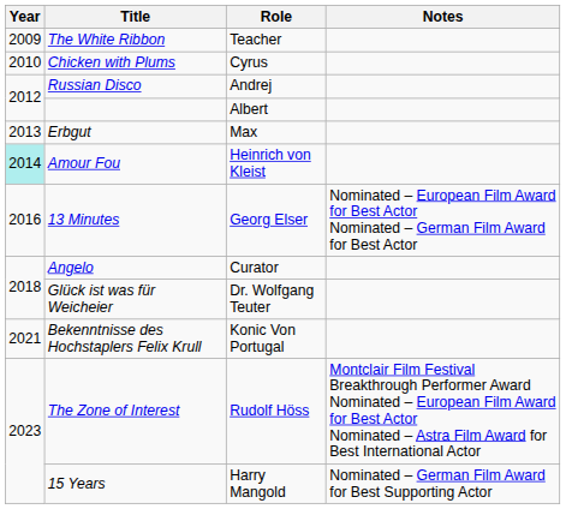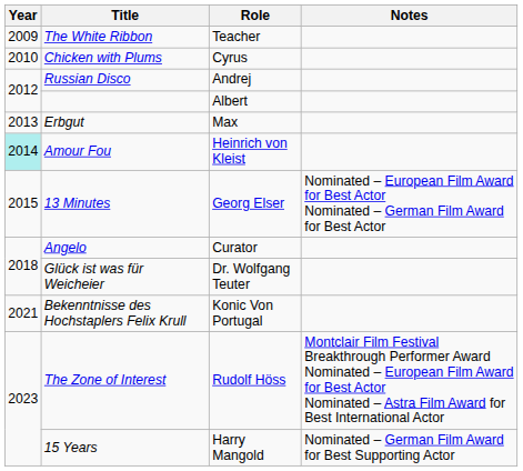 <table class="wikitable sortable">
 <tr>
 <th>Year</th>
 <th>Title</th>
 <th>Role</th>
 <th class="unsortable">Notes</th>
 </tr>
 <tr>
 <td>2009</td>
 <td><em><a href='#'>The White Ribbon</a></em></td>
 <td>Teacher</td>
 <td></td>
 </tr>
 <tr>
 <td>2010</td>
 <td><em><a href='#'>Chicken with Plums</a></em></td>
 <td>Cyrus</td>
 <td></td>
 </tr>
 <tr>
 <td rowspan="2">2012</td>
 <td><em><a href='#'>Russian Disco</a></em></td>
 <td>Andrej</td>
 <td></td>
 </tr>
 <tr>
 <td><em></em></td>
 <td>Albert</td>
 <td></td>
 </tr>
 <tr>
 <td>2013</td>
 <td><em>Erbgut</em></td>
 <td>Max</td>
 <td></td>
 </tr>
 <tr>
 <td style="background: paleturquoise;">2014</td>
 <td><em><a href='#'>Amour Fou</a></em></td>
 <td><a href='#'>Heinrich von Kleist</a></td>
 <td></td>
 </tr>
 <tr>
-<td>2016</td>
+<td>2015</td>
 <td><em><a href='#'>13 Minutes</a></em></td>
 <td><a href='#'>Georg Elser</a></td>
 <td>Nominated – <a href='#'>European Film Award for Best Actor</a><br>Nominated – <a href='#'>German Film Award</a> for Best Actor</td>
 </tr>
 <tr>
 <td rowspan="2">2018</td>
 <td><em><a href='#'>Angelo</a></em></td>
 <td>Curator</td>
 <td></td>
 </tr>
 <tr>
 <td><em>Glück ist was für Weicheier</em></td>
 <td>Dr. Wolfgang Teuter</td>
 <td></td>
 </tr>
 <tr>
 <td>2021</td>
 <td><em>Bekenntnisse des Hochstaplers Felix Krull</em></td>
 <td>Konic Von Portugal</td>
 <td></td>
 </tr>
 <tr>
 <td rowspan="2">2023</td>
 <td><em><a href='#'>The Zone of Interest</a></em></td>
 <td><a href='#'>Rudolf Höss</a></td>
 <td><a href='#'>Montclair Film Festival</a> Breakthrough Performer Award<br>Nominated – <a href='#'>European Film Award for Best Actor</a><br>Nominated – <a href='#'>Astra Film Award</a> for Best International Actor </td>
 </tr>
 <tr>
 <td><em>15 Years</em></td>
 <td>Harry Mangold</td>
 <td>Nominated – <a href='#'>German Film Award</a> for Best Supporting Actor</td>
 </tr>
 </table>
